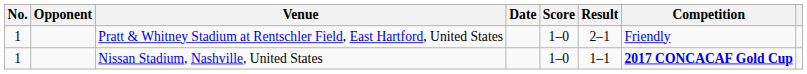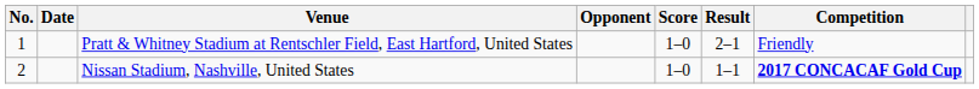 <table class="wikitable sortable">
 <tr>
 <th scope="col">No.</th>
+<th scope="col">Date</th>
+<th scope="col">Venue</th>
 <th scope="col">Opponent</th>
-<th scope="col">Venue</th>
-<th scope="col">Date</th>
 <th scope="col">Score</th>
 <th scope="col">Result</th>
 <th scope="col">Competition</th>
 <th scope="col" class="unsortable"></th>
 </tr>
 <tr>
 <td style="text-align:center">1</td>
 <td></td>
 <td><a href='#'>Pratt & Whitney Stadium at Rentschler Field</a>, <a href='#'>East Hartford</a>, United States</td>
 <td></td>
 <td style="text-align:center">1–0</td>
 <td style="text-align:center">2–1</td>
 <td><a href='#'>Friendly</a></td>
 <td></td>
 </tr>
 <tr>
-<td style="text-align:center">1</td>
+<td style="text-align:center">2</td>
 <td></td>
 <td><a href='#'>Nissan Stadium</a>, <a href='#'>Nashville</a>, United States</td>
 <td></td>
 <td style="text-align:center">1–0</td>
 <td style="text-align:center">1–1</td>
 <td><strong><a href='#'>2017 CONCACAF Gold Cup</a></strong></td>
 <td></td>
 </tr>
 </table>
